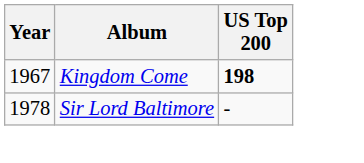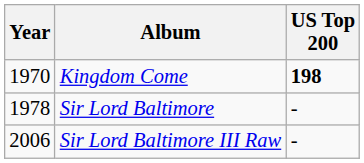 <table class="wikitable">
 <tr>
 <th>Year</th>
 <th>Album</th>
 <th>US Top<br>200</th>
 </tr>
 <tr>
-<td>1967</td>
+<td>1970</td>
 <td><em><a href='#'>Kingdom Come</a></em></td>
 <td><strong>198</strong></td>
 </tr>
 <tr>
 <td>1978</td>
 <td><em><a href='#'>Sir Lord Baltimore</a></em></td>
 <td>-</td>
 </tr>
+<tr>
+<td>2006</td>
+<td><em><a href='#'>Sir Lord Baltimore III Raw</a></em></td>
+<td>-</td>
+</tr>
 </table>
